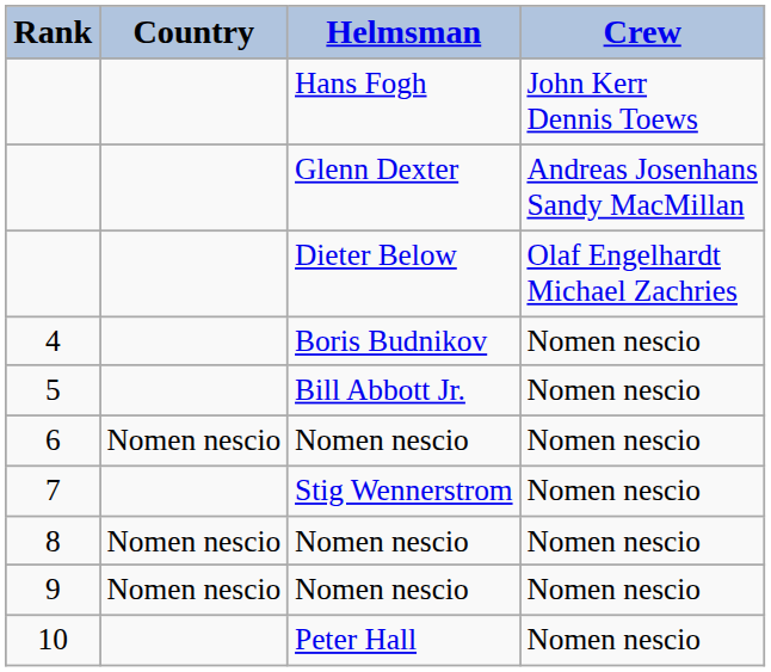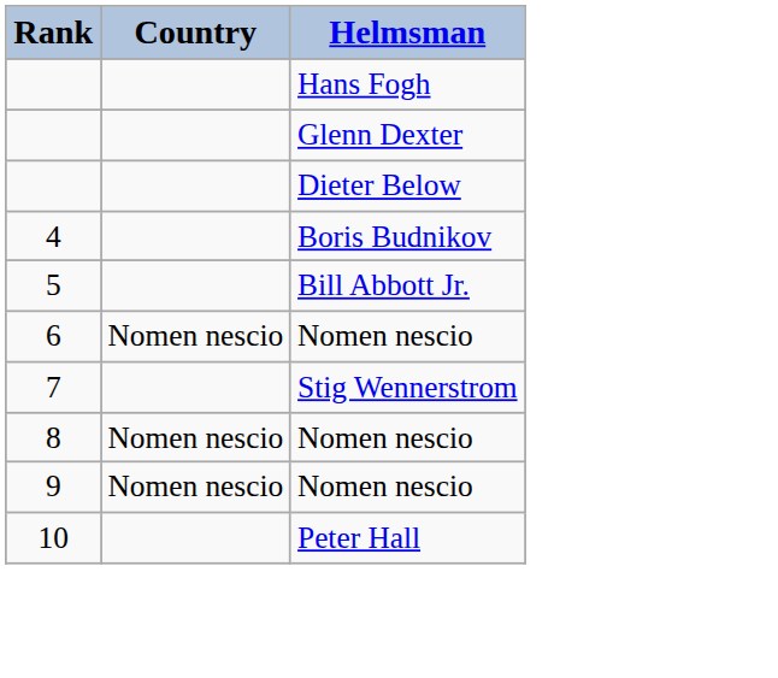 <table class="wikitable">
 <tr>
 <th style="text-align:center;background-color:LightSteelBlue"><strong>Rank</strong></th>
 <th style="text-align:center;background-color:LightSteelBlue"><strong>Country</strong></th>
 <th style="text-align:center;background-color:LightSteelBlue"><strong><a href='#'>Helmsman</a></strong></th>
-<th style="text-align:center;background-color:LightSteelBlue"><strong><a href='#'>Crew</a></strong></th>
 </tr>
 <tr>
 <td style="text-align:center; vertical-align:top; font-size:90%"></td>
 <td style="vertical-align:top; font-size:90%"></td>
 <td style="vertical-align:top; font-size:90%"><a href='#'>Hans Fogh</a></td>
-<td style="vertical-align:top; font-size:90%"><a href='#'>John Kerr</a><br><a href='#'>Dennis Toews</a></td>
 </tr>
 <tr>
 <td style="text-align:center; vertical-align:top; font-size:90%"></td>
 <td style="vertical-align:top; font-size:90%"></td>
 <td style="vertical-align:top; font-size:90%"><a href='#'>Glenn Dexter</a></td>
-<td style="vertical-align:top; font-size:90%"><a href='#'>Andreas Josenhans</a><br><a href='#'>Sandy MacMillan</a></td>
 </tr>
 <tr>
 <td style="text-align:center; vertical-align:top; font-size:90%"></td>
 <td style="vertical-align:top; font-size:90%"></td>
 <td style="vertical-align:top; font-size:90%"><a href='#'>Dieter Below</a></td>
-<td style="vertical-align:top; font-size:90%"><a href='#'>Olaf Engelhardt</a><br><a href='#'>Michael Zachries</a></td>
 </tr>
 <tr>
 <td style="text-align:center; vertical-align:top; font-size:90%">4</td>
 <td style="vertical-align:top; font-size:90%"></td>
 <td style="vertical-align:top; font-size:90%"><a href='#'>Boris Budnikov</a></td>
-<td style="vertical-align:top; font-size:90%">Nomen nescio</td>
 </tr>
 <tr>
 <td style="text-align:center; vertical-align:top; font-size:90%">5</td>
 <td style="vertical-align:top; font-size:90%"></td>
 <td style="vertical-align:top; font-size:90%"><a href='#'>Bill Abbott Jr.</a></td>
-<td style="vertical-align:top; font-size:90%">Nomen nescio</td>
 </tr>
 <tr>
 <td style="text-align:center; vertical-align:top; font-size:90%">6</td>
-<td style="vertical-align:top; font-size:90%">Nomen nescio</td>
 <td style="vertical-align:top; font-size:90%">Nomen nescio</td>
 <td style="vertical-align:top; font-size:90%">Nomen nescio</td>
 </tr>
 <tr>
 <td style="text-align:center; vertical-align:top; font-size:90%">7</td>
 <td style="vertical-align:top; font-size:90%"></td>
 <td style="vertical-align:top; font-size:90%"><a href='#'>Stig Wennerstrom</a></td>
-<td style="vertical-align:top; font-size:90%">Nomen nescio</td>
 </tr>
 <tr>
 <td style="text-align:center; vertical-align:top; font-size:90%">8</td>
-<td style="vertical-align:top; font-size:90%">Nomen nescio</td>
 <td style="vertical-align:top; font-size:90%">Nomen nescio</td>
 <td style="vertical-align:top; font-size:90%">Nomen nescio</td>
 </tr>
 <tr>
 <td style="text-align:center; vertical-align:top; font-size:90%">9</td>
 <td style="vertical-align:top; font-size:90%">Nomen nescio</td>
 <td style="vertical-align:top; font-size:90%">Nomen nescio</td>
-<td style="vertical-align:top; font-size:90%">Nomen nescio</td>
 </tr>
 <tr>
 <td style="text-align:center; vertical-align:top; font-size:90%">10</td>
 <td style="vertical-align:top; font-size:90%"></td>
 <td style="vertical-align:top; font-size:90%"><a href='#'>Peter Hall</a></td>
-<td style="vertical-align:top; font-size:90%">Nomen nescio</td>
 </tr>
 </table>
